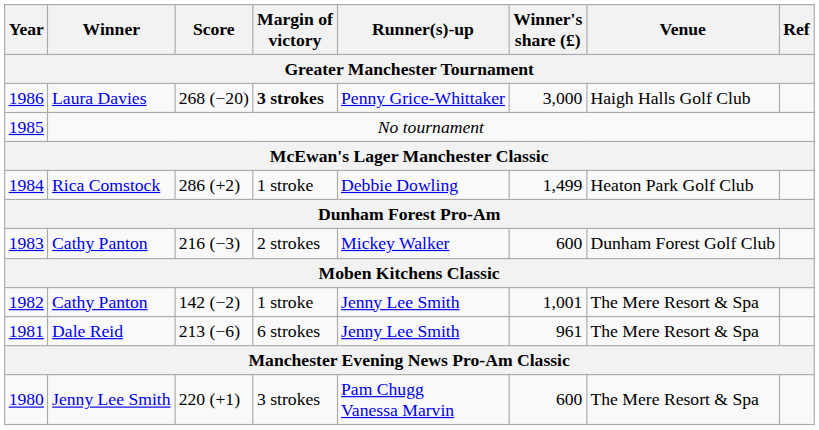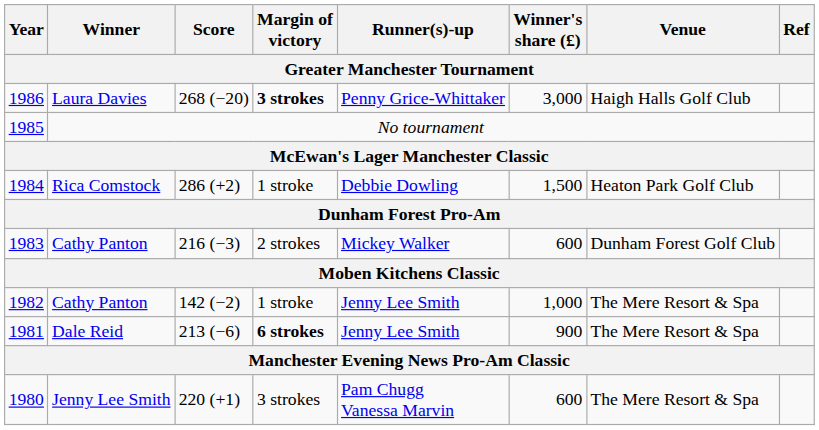 <table class=wikitable style="font-size:95%">
 <tr>
 <th>Year</th>
 <th>Winner</th>
 <th>Score</th>
 <th>Margin of<br>victory</th>
 <th>Runner(s)-up</th>
 <th>Winner's<br>share (£)</th>
 <th>Venue</th>
 <th>Ref</th>
 </tr>
 <tr>
 <th colspan=8>Greater Manchester Tournament</th>
 </tr>
 <tr>
 <td><a href='#'>1986</a></td>
 <td> <a href='#'>Laura Davies</a></td>
 <td>268 (−20)</td>
 <td><strong>3 strokes</strong></td>
 <td> <a href='#'>Penny Grice-Whittaker</a></td>
 <td align=right>3,000</td>
 <td>Haigh Halls Golf Club</td>
 <td></td>
 </tr>
 <tr>
 <td><a href='#'>1985</a></td>
 <td colspan=7 align=center><em>No tournament</em></td>
 </tr>
 <tr>
 <th colspan=8>McEwan's Lager Manchester Classic</th>
 </tr>
 <tr>
 <td><a href='#'>1984</a></td>
 <td> <a href='#'>Rica Comstock</a></td>
 <td>286 (+2)</td>
 <td>1 stroke</td>
 <td> <a href='#'>Debbie Dowling</a></td>
-<td align=right>1,499</td>
+<td align=right>1,500</td>
 <td>Heaton Park Golf Club</td>
 <td></td>
 </tr>
 <tr>
 <th colspan=8>Dunham Forest Pro-Am</th>
 </tr>
 <tr>
 <td><a href='#'>1983</a></td>
 <td> <a href='#'>Cathy Panton</a></td>
 <td>216 (−3)</td>
 <td>2 strokes</td>
 <td> <a href='#'>Mickey Walker</a></td>
 <td align=right>600</td>
 <td>Dunham Forest Golf Club</td>
 <td></td>
 </tr>
 <tr>
 <th colspan=8>Moben Kitchens Classic</th>
 </tr>
 <tr>
 <td><a href='#'>1982</a></td>
 <td> <a href='#'>Cathy Panton</a></td>
 <td>142 (−2)</td>
 <td>1 stroke</td>
 <td> <a href='#'>Jenny Lee Smith</a></td>
-<td align=right>1,001</td>
+<td align=right>1,000</td>
 <td>The Mere Resort & Spa</td>
 <td></td>
 </tr>
 <tr>
 <td><a href='#'>1981</a></td>
 <td> <a href='#'>Dale Reid</a></td>
 <td>213 (−6)</td>
-<td>6 strokes</td>
+<td><strong>6 strokes</strong></td>
 <td> <a href='#'>Jenny Lee Smith</a></td>
-<td align=right>961</td>
+<td align=right>900</td>
 <td>The Mere Resort & Spa</td>
 <td></td>
 </tr>
 <tr>
 <th colspan=8>Manchester Evening News Pro-Am Classic</th>
 </tr>
 <tr>
 <td><a href='#'>1980</a></td>
 <td> <a href='#'>Jenny Lee Smith</a></td>
 <td>220 (+1)</td>
 <td>3 strokes</td>
 <td> <a href='#'>Pam Chugg</a> <br>  <a href='#'>Vanessa Marvin</a></td>
 <td align=right>600</td>
 <td>The Mere Resort & Spa</td>
 <td></td>
 </tr>
 </table>
